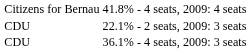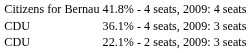 <table>
 <tr>
 <td>Citizens for Bernau</td>
 <td>41.8% - 4 seats,</td>
 <td>2009: 4 seats</td>
 </tr>
 <tr>
 <td>CDU</td>
-<td>22.1% - 2 seats,</td>
+<td>36.1% - 4 seats,</td>
 <td>2009: 3 seats</td>
 </tr>
 <tr>
 <td>CDU</td>
-<td>36.1% - 4 seats,</td>
+<td>22.1% - 2 seats,</td>
 <td>2009: 3 seats</td>
 </tr>
 </table>
